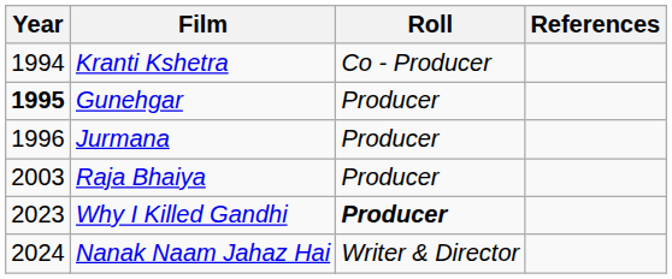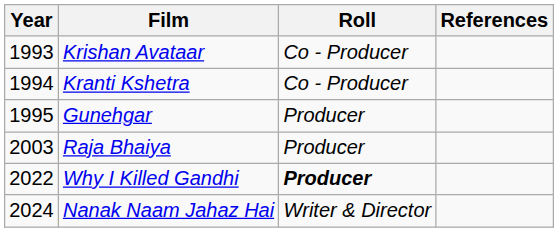 <table class="wikitable">
 <tr>
 <th>Year</th>
 <th>Film</th>
 <th>Roll</th>
 <th>References</th>
 </tr>
 <tr>
+<td>1993</td>
+<td><em><a href='#'>Krishan Avataar</a></em></td>
+<td><em>Co - Producer</em></td>
+<td></td>
+</tr>
+<tr>
 <td>1994</td>
 <td><em><a href='#'>Kranti Kshetra</a></em></td>
 <td><em>Co - Producer</em></td>
 <td></td>
 </tr>
 <tr>
-<td><strong>1995</strong></td>
+<td>1995</td>
 <td><em><a href='#'>Gunehgar</a></em></td>
-<td><em>Producer</em></td>
-<td></td>
-</tr>
-<tr>
-<td>1996</td>
-<td><em><a href='#'>Jurmana</a></em></td>
 <td><em>Producer</em></td>
 <td></td>
 </tr>
 <tr>
 <td>2003</td>
 <td><em><a href='#'>Raja Bhaiya</a></em></td>
 <td><em>Producer</em></td>
 <td></td>
 </tr>
 <tr>
-<td>2023</td>
+<td>2022</td>
 <td><em><a href='#'>Why I Killed Gandhi</a></em></td>
 <td><strong><em>Producer</em></strong></td>
 <td></td>
 </tr>
 <tr>
 <td>2024</td>
 <td><em><a href='#'>Nanak Naam Jahaz Hai</a></em></td>
 <td><em>Writer & Director</em></td>
 <td></td>
 </tr>
 </table>
